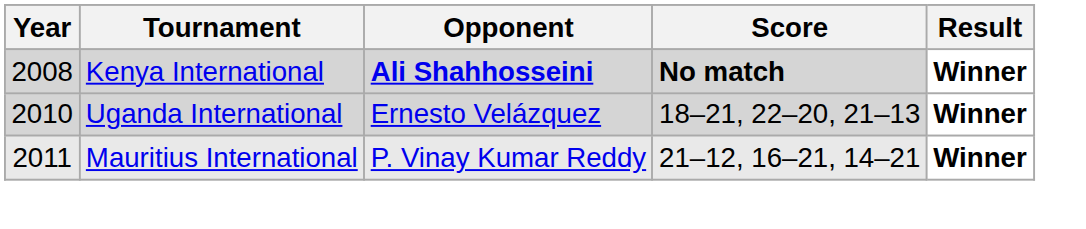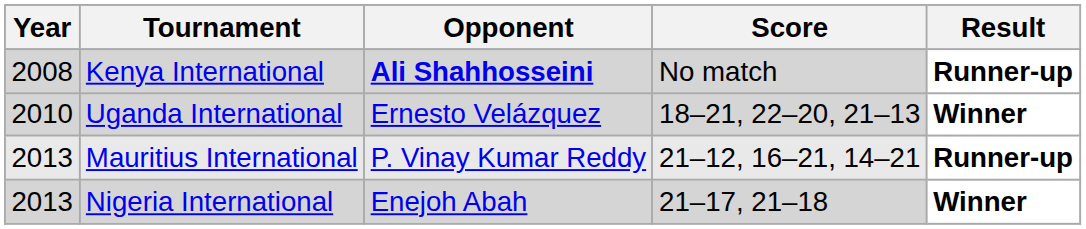 <table class="sortable wikitable" style="font-size: 90%;">
 <tr>
 <th>Year</th>
 <th>Tournament</th>
 <th>Opponent</th>
 <th>Score</th>
 <th>Result</th>
 </tr>
 <tr style="background:#D5D5D5">
 <td align="center">2008</td>
 <td align="left"><a href='#'>Kenya International</a></td>
 <td align="left"><strong> <a href='#'>Ali Shahhosseini</a></strong></td>
-<td align="left"><strong>No match</strong></td>
-<td style="text-align:left; background:white"> <strong>Winner</strong></td>
+<td align="left">No match</td>
+<td style="text-align:left; background:white"> <strong>Runner-up</strong></td>
 </tr>
 <tr style="background:#D5D5D5">
 <td align="center">2010</td>
 <td align="left"><a href='#'>Uganda International</a></td>
 <td align="left"> <a href='#'>Ernesto Velázquez</a></td>
 <td align="left">18–21, 22–20, 21–13</td>
 <td style="text-align:left; background:white"> <strong>Winner</strong></td>
 </tr>
 <tr style="background:#E9E9E9">
-<td align="center">2011</td>
+<td align="center">2013</td>
 <td align="left"><a href='#'>Mauritius International</a></td>
 <td align="left"> <a href='#'>P. Vinay Kumar Reddy</a></td>
 <td align="left">21–12, 16–21, 14–21</td>
+<td style="text-align:left; background:white"> <strong>Runner-up</strong></td>
+</tr>
+<tr style="background:#D5D5D5">
+<td align="center">2013</td>
+<td align="left"><a href='#'>Nigeria International</a></td>
+<td align="left"> <a href='#'>Enejoh Abah</a></td>
+<td align="left">21–17, 21–18</td>
 <td style="text-align:left; background:white"> <strong>Winner</strong></td>
 </tr>
 </table>
